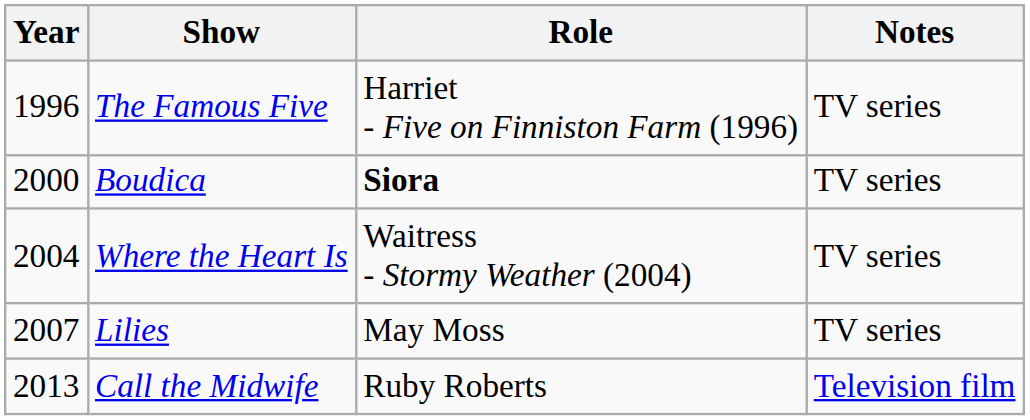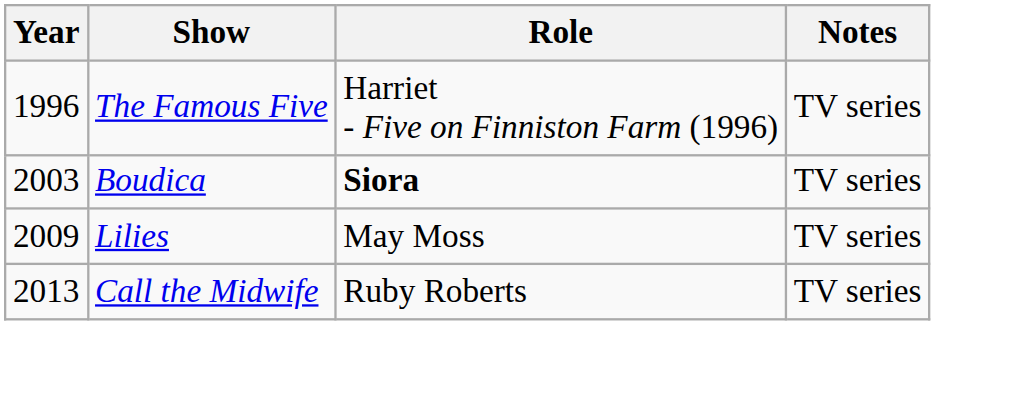 <table class="wikitable" style="font-size: 90%;">
 <tr>
 <th>Year</th>
 <th>Show</th>
 <th>Role</th>
 <th>Notes</th>
 </tr>
 <tr>
 <td rowspan="1">1996</td>
 <td><em><a href='#'>The Famous Five</a></em></td>
 <td>Harriet<br>- <em>Five on Finniston Farm </em> (1996)</td>
 <td>TV series</td>
 </tr>
 <tr>
-<td rowspan="1">2000</td>
+<td rowspan="1">2003</td>
 <td><em><a href='#'>Boudica</a></em></td>
 <td><strong>Siora</strong></td>
 <td>TV series</td>
 </tr>
 <tr>
-<td rowspan="1">2004</td>
-<td><em><a href='#'>Where the Heart Is</a></em></td>
-<td>Waitress<br>- <em>Stormy Weather</em> (2004)</td>
-<td>TV series</td>
-</tr>
-<tr>
-<td rowspan="1">2007</td>
+<td rowspan="1">2009</td>
 <td><em><a href='#'>Lilies</a></em></td>
 <td>May Moss</td>
 <td>TV series</td>
 </tr>
 <tr>
 <td rowspan="1">2013</td>
 <td><em><a href='#'>Call the Midwife</a></em></td>
 <td>Ruby Roberts</td>
-<td><a href='#'>Television film</a></td>
+<td>TV series</td>
 </tr>
 </table>
